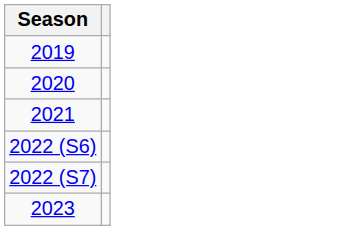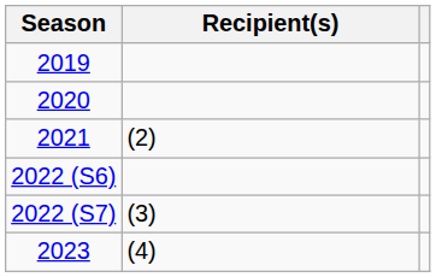 <table class="wikitable sortable" style=text-align:center>
 <tr>
 <th>Season</th>
+<th style=width:12em>Recipient(s)</th>
 <th class=unsortable></th>
 </tr>
 <tr>
 <td><a href='#'>2019</a></td>
+<td align=left><strong></strong></td>
 <td></td>
 </tr>
 <tr>
 <td><a href='#'>2020</a></td>
+<td align=left><strong></strong></td>
 <td></td>
 </tr>
 <tr>
 <td><a href='#'>2021</a></td>
+<td align=left><strong></strong> (2)</td>
 <td></td>
 </tr>
 <tr>
 <td><a href='#'>2022 (S6)</a></td>
+<td align=left><strong></strong></td>
 <td></td>
 </tr>
 <tr>
 <td><a href='#'>2022 (S7)</a></td>
+<td align=left><strong></strong> (3)</td>
 <td></td>
 </tr>
 <tr>
 <td><a href='#'>2023</a></td>
+<td align=left><strong></strong> (4)</td>
 <td></td>
 </tr>
 </table>
